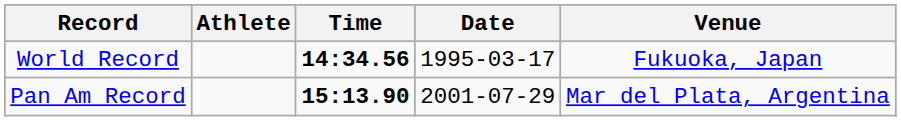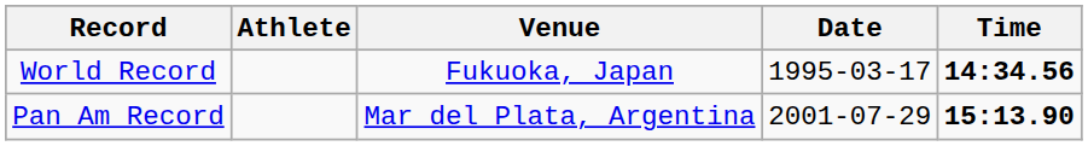 <table class="wikitable" style="text-align:center;">
 <tr>
 <th>Record</th>
 <th>Athlete</th>
+<th>Venue</th>
+<th>Date</th>
 <th>Time</th>
-<th>Date</th>
-<th>Venue</th>
 </tr>
 <tr>
 <td><a href='#'>World Record</a></td>
 <td></td>
+<td> <a href='#'>Fukuoka, Japan</a></td>
+<td>1995-03-17</td>
 <td><strong>14:34.56</strong></td>
-<td>1995-03-17</td>
-<td> <a href='#'>Fukuoka, Japan</a></td>
 </tr>
 <tr>
 <td><a href='#'>Pan Am Record</a></td>
 <td></td>
+<td> <a href='#'>Mar del Plata, Argentina</a></td>
+<td>2001-07-29</td>
 <td><strong>15:13.90</strong></td>
-<td>2001-07-29</td>
-<td> <a href='#'>Mar del Plata, Argentina</a></td>
 </tr>
 </table>
